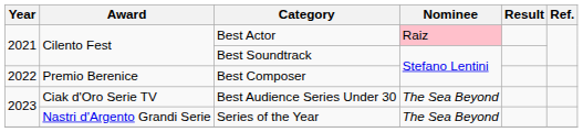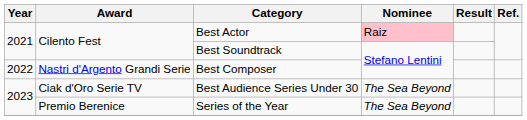 <table class="wikitable">
 <tr>
 <th>Year</th>
 <th>Award</th>
 <th>Category</th>
 <th>Nominee</th>
 <th>Result</th>
 <th>Ref.</th>
 </tr>
 <tr>
 <td rowspan="2">2021</td>
 <td rowspan="2">Cilento Fest</td>
 <td>Best Actor</td>
 <td style="background: pink;">Raiz</td>
 <td></td>
 <td rowspan="2"></td>
 </tr>
 <tr>
 <td>Best Soundtrack</td>
 <td rowspan="2"><a href='#'>Stefano Lentini</a></td>
 <td></td>
 </tr>
 <tr>
 <td>2022</td>
-<td>Premio Berenice</td>
+<td><a href='#'>Nastri d'Argento</a> Grandi Serie</td>
 <td>Best Composer</td>
 <td></td>
 <td></td>
 </tr>
 <tr>
 <td rowspan="2">2023</td>
 <td>Ciak d'Oro Serie TV</td>
 <td>Best Audience Series Under 30</td>
 <td><em>The Sea Beyond</em></td>
 <td></td>
 <td></td>
 </tr>
 <tr>
-<td><a href='#'>Nastri d'Argento</a> Grandi Serie</td>
+<td>Premio Berenice</td>
 <td>Series of the Year</td>
 <td><em>The Sea Beyond</em></td>
 <td></td>
 <td></td>
 </tr>
 <tr>
 </tr>
 </table>
